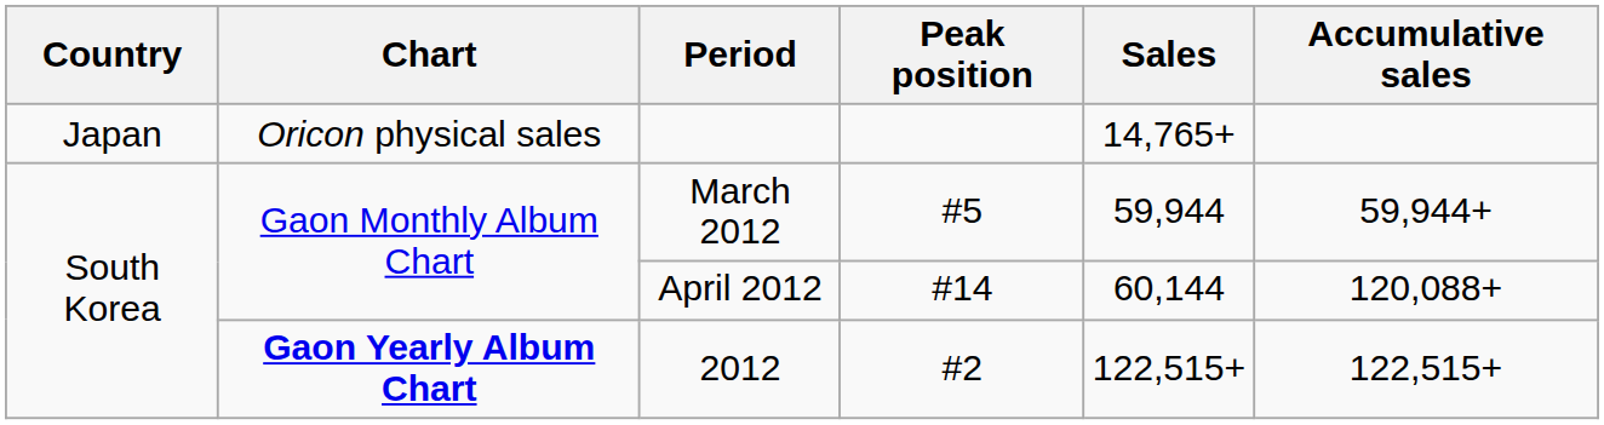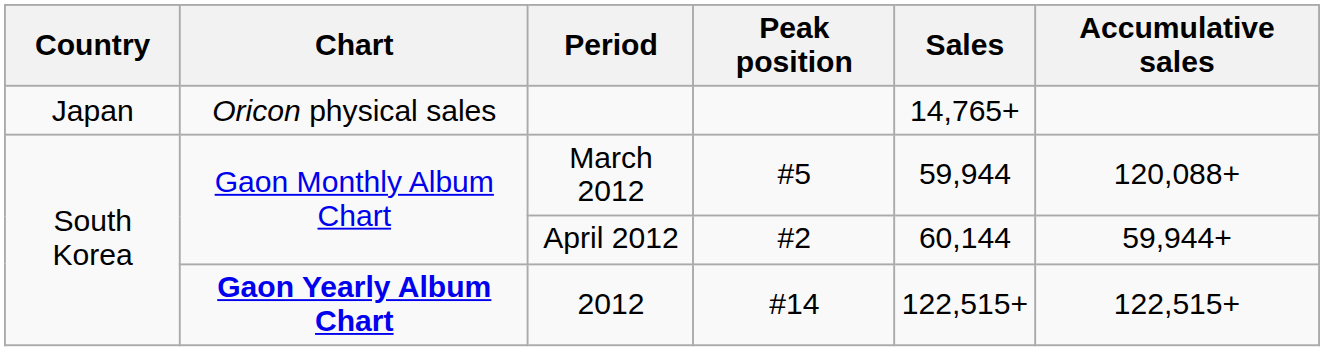 <table class="wikitable" style="text-align:center; width:700px">
 <tr>
 <th>Country</th>
 <th>Chart</th>
 <th>Period</th>
 <th>Peak position</th>
 <th>Sales</th>
 <th>Accumulative sales</th>
 </tr>
 <tr>
 <td>Japan</td>
 <td><em>Oricon</em> physical sales</td>
 <td></td>
 <td></td>
 <td>14,765+</td>
 <td></td>
 </tr>
 <tr>
 <td rowspan=3>South Korea</td>
 <td rowspan=2><a href='#'>Gaon Monthly Album Chart</a></td>
 <td>March 2012</td>
 <td>#5</td>
 <td>59,944</td>
-<td>59,944+</td>
+<td>120,088+</td>
 </tr>
 <tr>
 <td>April 2012</td>
-<td>#14</td>
+<td>#2</td>
 <td>60,144</td>
-<td>120,088+</td>
+<td>59,944+</td>
 </tr>
 <tr>
 <td><strong><a href='#'>Gaon Yearly Album Chart</a></strong></td>
 <td>2012</td>
-<td>#2</td>
+<td>#14</td>
 <td>122,515+</td>
 <td>122,515+</td>
 </tr>
 </table>
